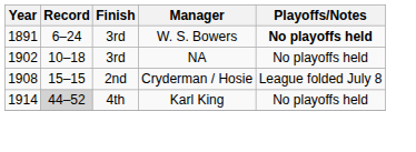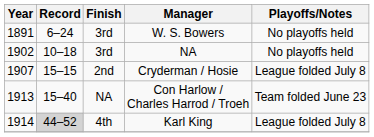 <table class="wikitable" style="text-align:center">
 <tr>
 <th>Year</th>
 <th>Record</th>
 <th>Finish</th>
 <th>Manager</th>
 <th>Playoffs/Notes</th>
 </tr>
 <tr>
 <td>1891</td>
 <td>6–24</td>
 <td>3rd</td>
 <td>W. S. Bowers</td>
-<td><strong>No playoffs held</strong></td>
+<td>No playoffs held</td>
 </tr>
 <tr>
 <td>1902</td>
 <td>10–18</td>
 <td>3rd</td>
 <td>NA</td>
 <td>No playoffs held</td>
 </tr>
 <tr>
-<td>1908</td>
+<td>1907</td>
 <td>15–15</td>
 <td>2nd</td>
 <td>Cryderman / Hosie</td>
 <td>League folded July 8</td>
 </tr>
 <tr>
+<td>1913</td>
+<td>15–40</td>
+<td>NA</td>
+<td>Con Harlow /<br> Charles Harrod / Troeh</td>
+<td>Team folded June 23</td>
+</tr>
+<tr>
 <td>1914</td>
 <td style="background: lightgrey;">44–52</td>
 <td>4th</td>
 <td>Karl King</td>
-<td>No playoffs held</td>
+<td>League folded July 8</td>
 </tr>
 <tr>
 </tr>
 </table>
